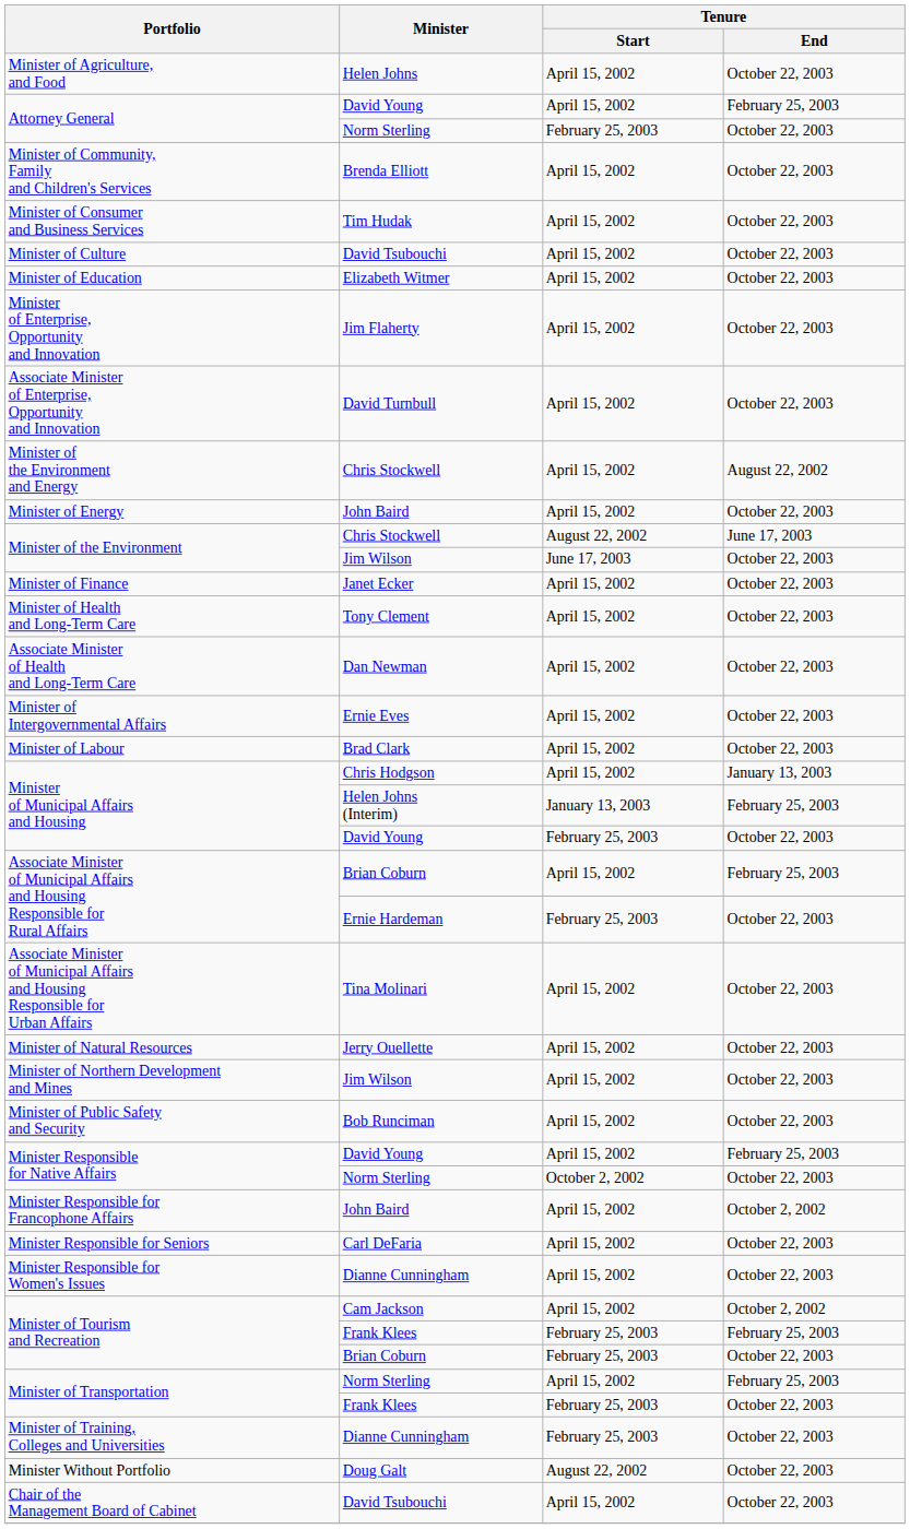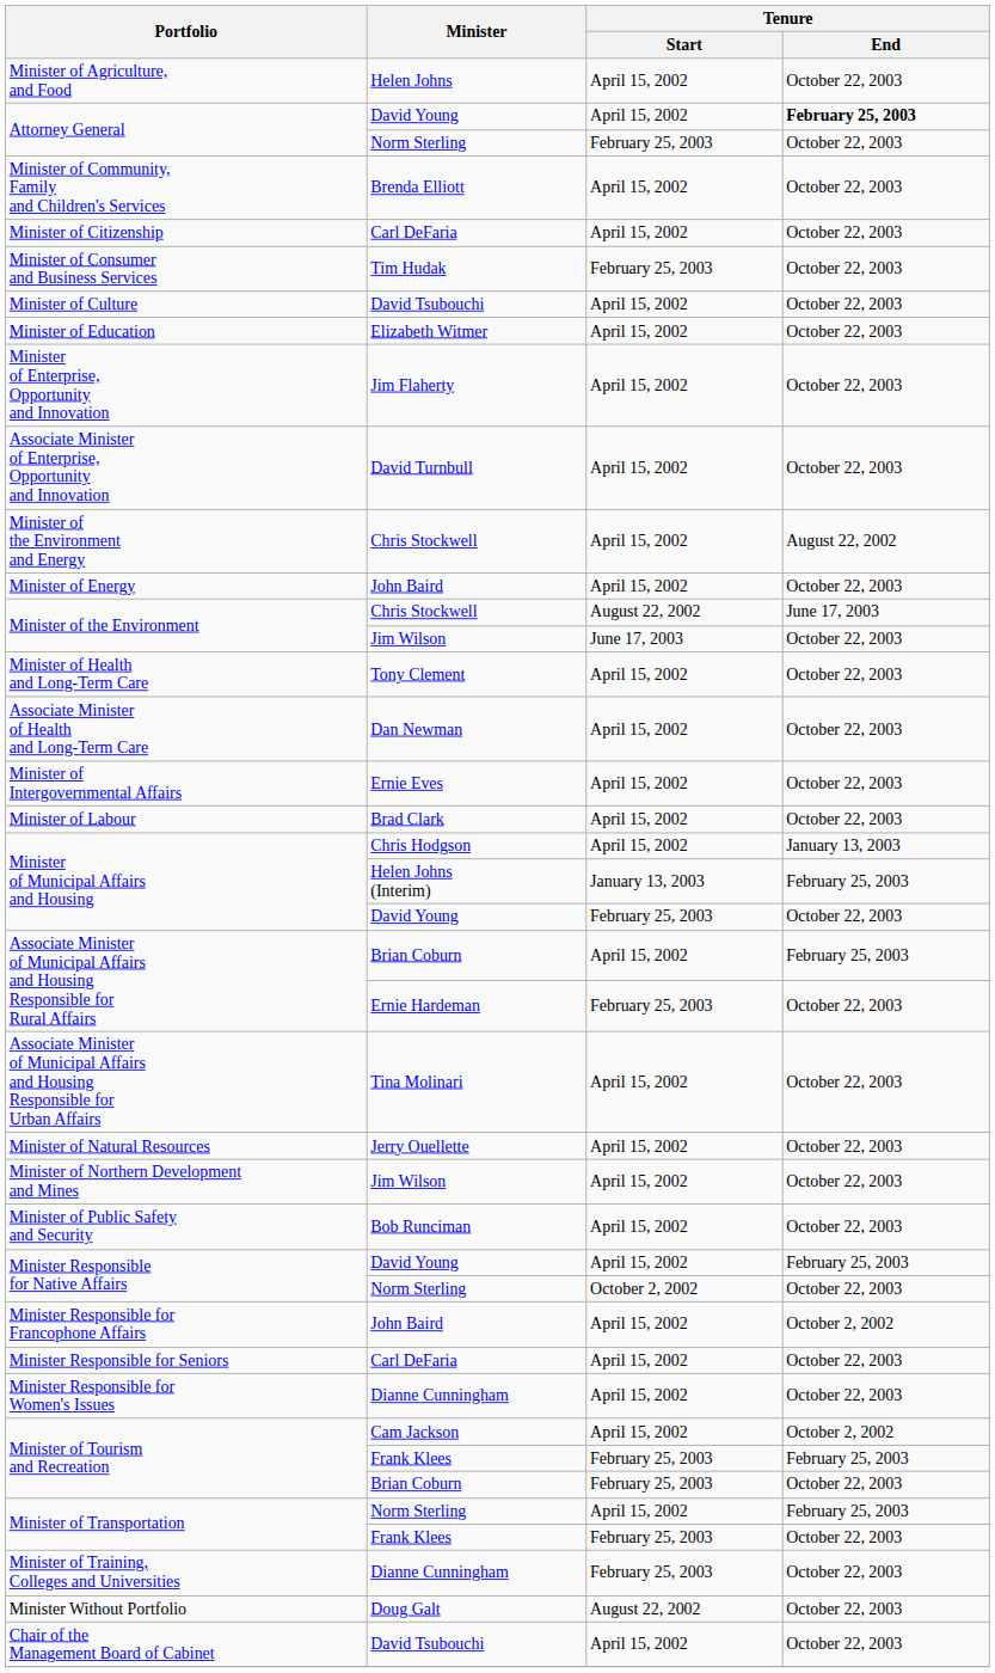 <table class="wikitable" style="width: 75%">
 <tr>
 <th rowspan="2">Portfolio</th>
 <th rowspan="2">Minister</th>
 <th colspan="2">Tenure</th>
 </tr>
 <tr>
 <th>Start</th>
 <th>End</th>
 </tr>
 <tr>
 <td><a href='#'>Minister of Agriculture, <br> and Food</a></td>
 <td><a href='#'>Helen Johns</a></td>
 <td>April 15, 2002</td>
 <td>October 22, 2003</td>
 </tr>
 <tr>
 <td rowspan="2"><a href='#'>Attorney General</a></td>
 <td><a href='#'>David Young</a></td>
 <td>April 15, 2002</td>
-<td>February 25, 2003</td>
+<td><strong>February 25, 2003</strong></td>
 </tr>
 <tr>
 <td><a href='#'>Norm Sterling</a></td>
 <td>February 25, 2003</td>
 <td>October 22, 2003</td>
 </tr>
 <tr>
 <td><a href='#'>Minister of Community, <br> Family <br> and Children's Services</a></td>
 <td><a href='#'>Brenda Elliott</a></td>
 <td>April 15, 2002</td>
 <td>October 22, 2003</td>
 </tr>
 <tr>
+<td><a href='#'>Minister of Citizenship</a></td>
+<td><a href='#'>Carl DeFaria</a></td>
+<td>April 15, 2002</td>
+<td>October 22, 2003</td>
+</tr>
+<tr>
 <td><a href='#'>Minister of Consumer <br> and Business Services</a></td>
 <td><a href='#'>Tim Hudak</a></td>
-<td>April 15, 2002</td>
+<td>February 25, 2003</td>
 <td>October 22, 2003</td>
 </tr>
 <tr>
 <td><a href='#'>Minister of Culture</a></td>
 <td><a href='#'>David Tsubouchi</a></td>
 <td>April 15, 2002</td>
 <td>October 22, 2003</td>
 </tr>
 <tr>
 <td><a href='#'>Minister of Education</a></td>
 <td><a href='#'>Elizabeth Witmer</a></td>
 <td>April 15, 2002</td>
 <td>October 22, 2003</td>
 </tr>
 <tr>
 <td><a href='#'>Minister <br> of Enterprise, <br> Opportunity <br> and Innovation</a></td>
 <td><a href='#'>Jim Flaherty</a></td>
 <td>April 15, 2002</td>
 <td>October 22, 2003</td>
 </tr>
 <tr>
 <td><a href='#'>Associate Minister <br> of Enterprise, <br> Opportunity <br> and Innovation</a></td>
 <td><a href='#'>David Turnbull</a></td>
 <td>April 15, 2002</td>
 <td>October 22, 2003</td>
 </tr>
 <tr>
 <td><a href='#'>Minister of <br> the Environment <br> and Energy</a></td>
 <td><a href='#'>Chris Stockwell</a></td>
 <td>April 15, 2002</td>
 <td>August 22, 2002</td>
 </tr>
 <tr>
 <td><a href='#'>Minister of Energy</a></td>
 <td><a href='#'>John Baird</a></td>
 <td>April 15, 2002</td>
 <td>October 22, 2003</td>
 </tr>
 <tr>
 <td rowspan="2"><a href='#'>Minister of the Environment</a></td>
 <td><a href='#'>Chris Stockwell</a></td>
 <td>August 22, 2002</td>
 <td>June 17, 2003</td>
 </tr>
 <tr>
 <td><a href='#'>Jim Wilson</a></td>
 <td>June 17, 2003</td>
-<td>October 22, 2003</td>
-</tr>
-<tr>
-<td><a href='#'>Minister of Finance</a></td>
-<td><a href='#'>Janet Ecker</a></td>
-<td>April 15, 2002</td>
 <td>October 22, 2003</td>
 </tr>
 <tr>
 <td><a href='#'>Minister of Health <br> and Long-Term Care</a></td>
 <td><a href='#'>Tony Clement</a></td>
 <td>April 15, 2002</td>
 <td>October 22, 2003</td>
 </tr>
 <tr>
 <td><a href='#'>Associate Minister <br> of Health <br> and Long-Term Care</a></td>
 <td><a href='#'>Dan Newman</a></td>
 <td>April 15, 2002</td>
 <td>October 22, 2003</td>
 </tr>
 <tr>
 <td><a href='#'>Minister of <br> Intergovernmental Affairs</a></td>
 <td><a href='#'>Ernie Eves</a></td>
 <td>April 15, 2002</td>
 <td>October 22, 2003</td>
 </tr>
 <tr>
 <td><a href='#'>Minister of Labour</a></td>
 <td><a href='#'>Brad Clark</a></td>
 <td>April 15, 2002</td>
 <td>October 22, 2003</td>
 </tr>
 <tr>
 <td rowspan="3"><a href='#'>Minister <br> of Municipal Affairs <br> and Housing</a></td>
 <td><a href='#'>Chris Hodgson</a></td>
 <td>April 15, 2002</td>
 <td>January 13, 2003</td>
 </tr>
 <tr>
 <td><a href='#'>Helen Johns</a> <br> (Interim)</td>
 <td>January 13, 2003</td>
 <td>February 25, 2003</td>
 </tr>
 <tr>
 <td><a href='#'>David Young</a></td>
 <td>February 25, 2003</td>
 <td>October 22, 2003</td>
 </tr>
 <tr>
 <td rowspan="2"><a href='#'>Associate Minister <br> of Municipal Affairs <br> and Housing <br> Responsible for <br> Rural Affairs</a></td>
 <td><a href='#'>Brian Coburn</a></td>
 <td>April 15, 2002</td>
 <td>February 25, 2003</td>
 </tr>
 <tr>
 <td><a href='#'>Ernie Hardeman</a></td>
 <td>February 25, 2003</td>
 <td>October 22, 2003</td>
 </tr>
 <tr>
 <td><a href='#'>Associate Minister <br> of Municipal Affairs <br> and Housing <br> Responsible for <br> Urban Affairs</a></td>
 <td><a href='#'>Tina Molinari</a></td>
 <td>April 15, 2002</td>
 <td>October 22, 2003</td>
 </tr>
 <tr>
 <td><a href='#'>Minister of Natural Resources</a></td>
 <td><a href='#'>Jerry Ouellette</a></td>
 <td>April 15, 2002</td>
 <td>October 22, 2003</td>
 </tr>
 <tr>
 <td><a href='#'>Minister of Northern Development <br> and Mines</a></td>
 <td><a href='#'>Jim Wilson</a></td>
 <td>April 15, 2002</td>
 <td>October 22, 2003</td>
 </tr>
 <tr>
 <td><a href='#'>Minister of Public Safety <br> and Security</a></td>
 <td><a href='#'>Bob Runciman</a></td>
 <td>April 15, 2002</td>
 <td>October 22, 2003</td>
 </tr>
 <tr>
 <td rowspan="2"><a href='#'>Minister Responsible <br> for Native Affairs</a></td>
 <td><a href='#'>David Young</a></td>
 <td>April 15, 2002</td>
 <td>February 25, 2003</td>
 </tr>
 <tr>
 <td><a href='#'>Norm Sterling</a></td>
 <td>October 2, 2002</td>
 <td>October 22, 2003</td>
 </tr>
 <tr>
 <td><a href='#'>Minister Responsible for <br> Francophone Affairs</a></td>
 <td><a href='#'>John Baird</a></td>
 <td>April 15, 2002</td>
 <td>October 2, 2002</td>
 </tr>
 <tr>
 <td><a href='#'>Minister Responsible for Seniors</a></td>
 <td><a href='#'>Carl DeFaria</a></td>
 <td>April 15, 2002</td>
 <td>October 22, 2003</td>
 </tr>
 <tr>
 <td><a href='#'>Minister Responsible for <br> Women's Issues</a></td>
 <td><a href='#'>Dianne Cunningham</a></td>
 <td>April 15, 2002</td>
 <td>October 22, 2003</td>
 </tr>
 <tr>
 <td rowspan="3"><a href='#'>Minister of Tourism <br> and Recreation</a></td>
 <td><a href='#'>Cam Jackson</a></td>
 <td>April 15, 2002</td>
 <td>October 2, 2002</td>
 </tr>
 <tr>
 <td><a href='#'>Frank Klees</a></td>
 <td>February 25, 2003</td>
 <td>February 25, 2003</td>
 </tr>
 <tr>
 <td><a href='#'>Brian Coburn</a></td>
 <td>February 25, 2003</td>
 <td>October 22, 2003</td>
 </tr>
 <tr>
 <td rowspan="2"><a href='#'>Minister of Transportation</a></td>
 <td><a href='#'>Norm Sterling</a></td>
 <td>April 15, 2002</td>
 <td>February 25, 2003</td>
 </tr>
 <tr>
 <td><a href='#'>Frank Klees</a></td>
 <td>February 25, 2003</td>
 <td>October 22, 2003</td>
 </tr>
 <tr>
 <td><a href='#'>Minister of Training, <br> Colleges and Universities</a></td>
 <td><a href='#'>Dianne Cunningham</a></td>
 <td>February 25, 2003</td>
 <td>October 22, 2003</td>
 </tr>
 <tr>
 <td>Minister Without Portfolio</td>
 <td><a href='#'>Doug Galt</a></td>
 <td>August 22, 2002</td>
 <td>October 22, 2003</td>
 </tr>
 <tr>
 <td><a href='#'>Chair of the <br> Management Board of Cabinet</a></td>
 <td><a href='#'>David Tsubouchi</a></td>
 <td>April 15, 2002</td>
 <td>October 22, 2003</td>
 </tr>
 <tr>
 </tr>
 </table>
